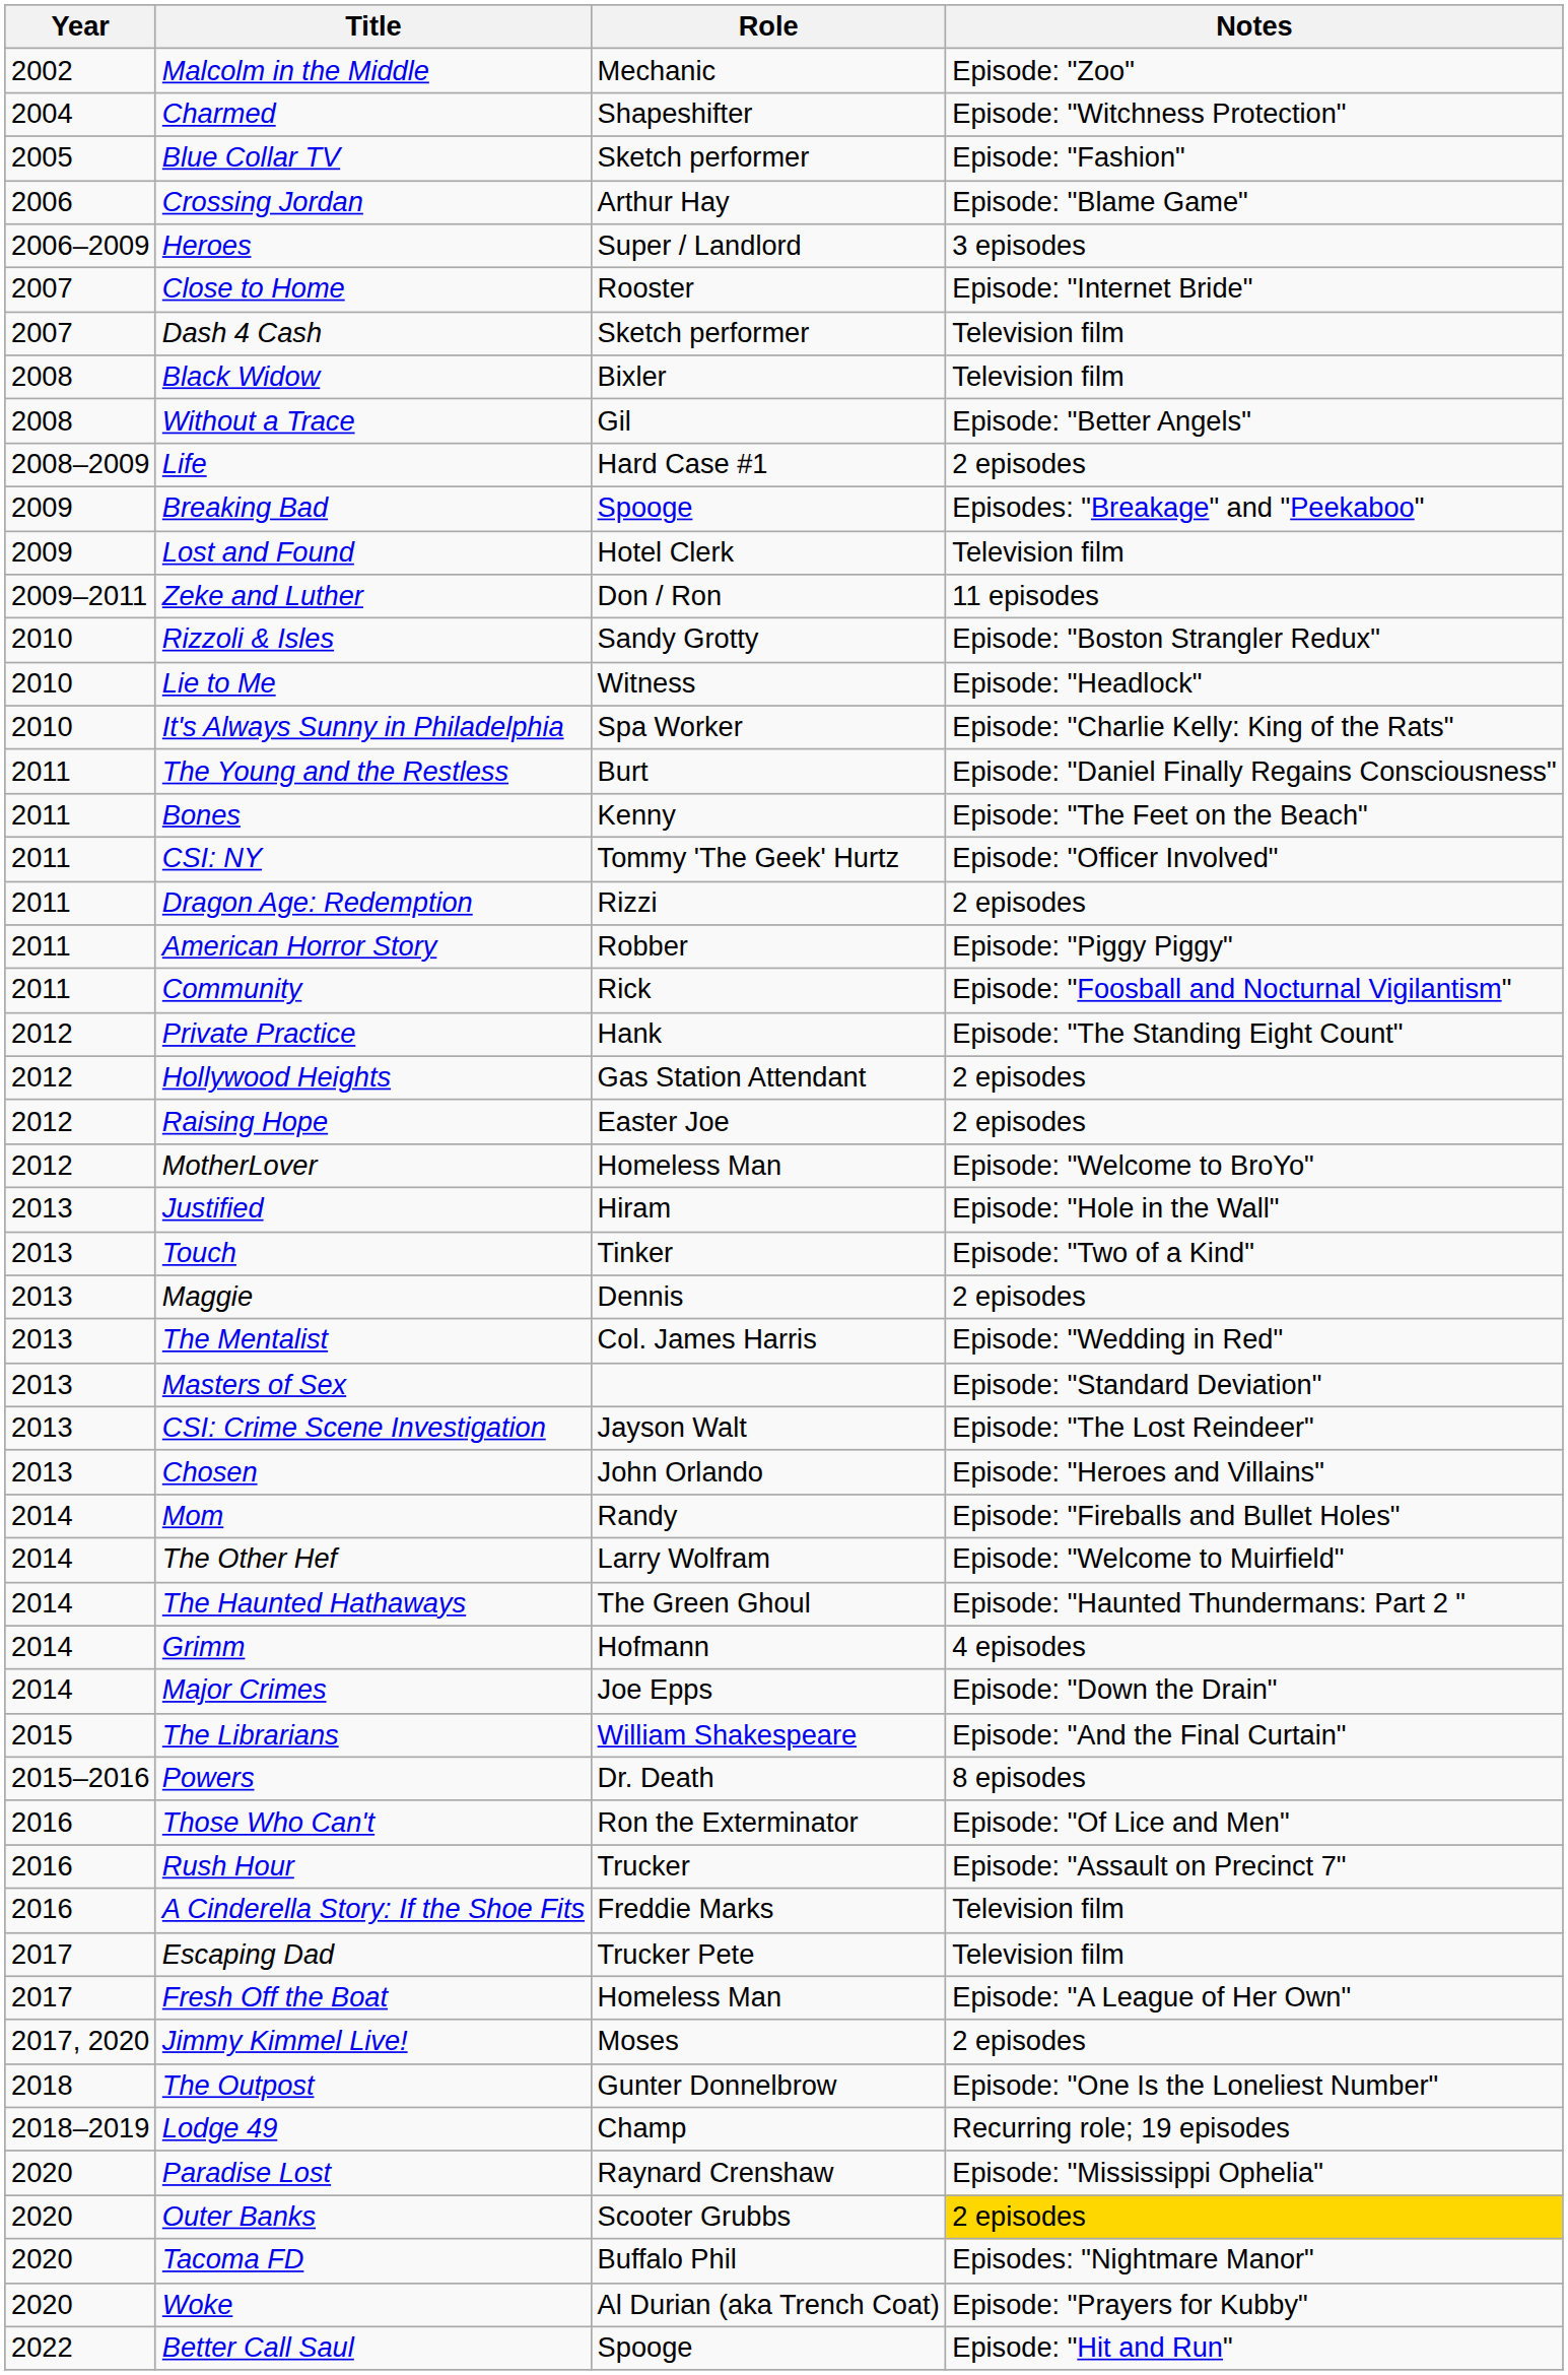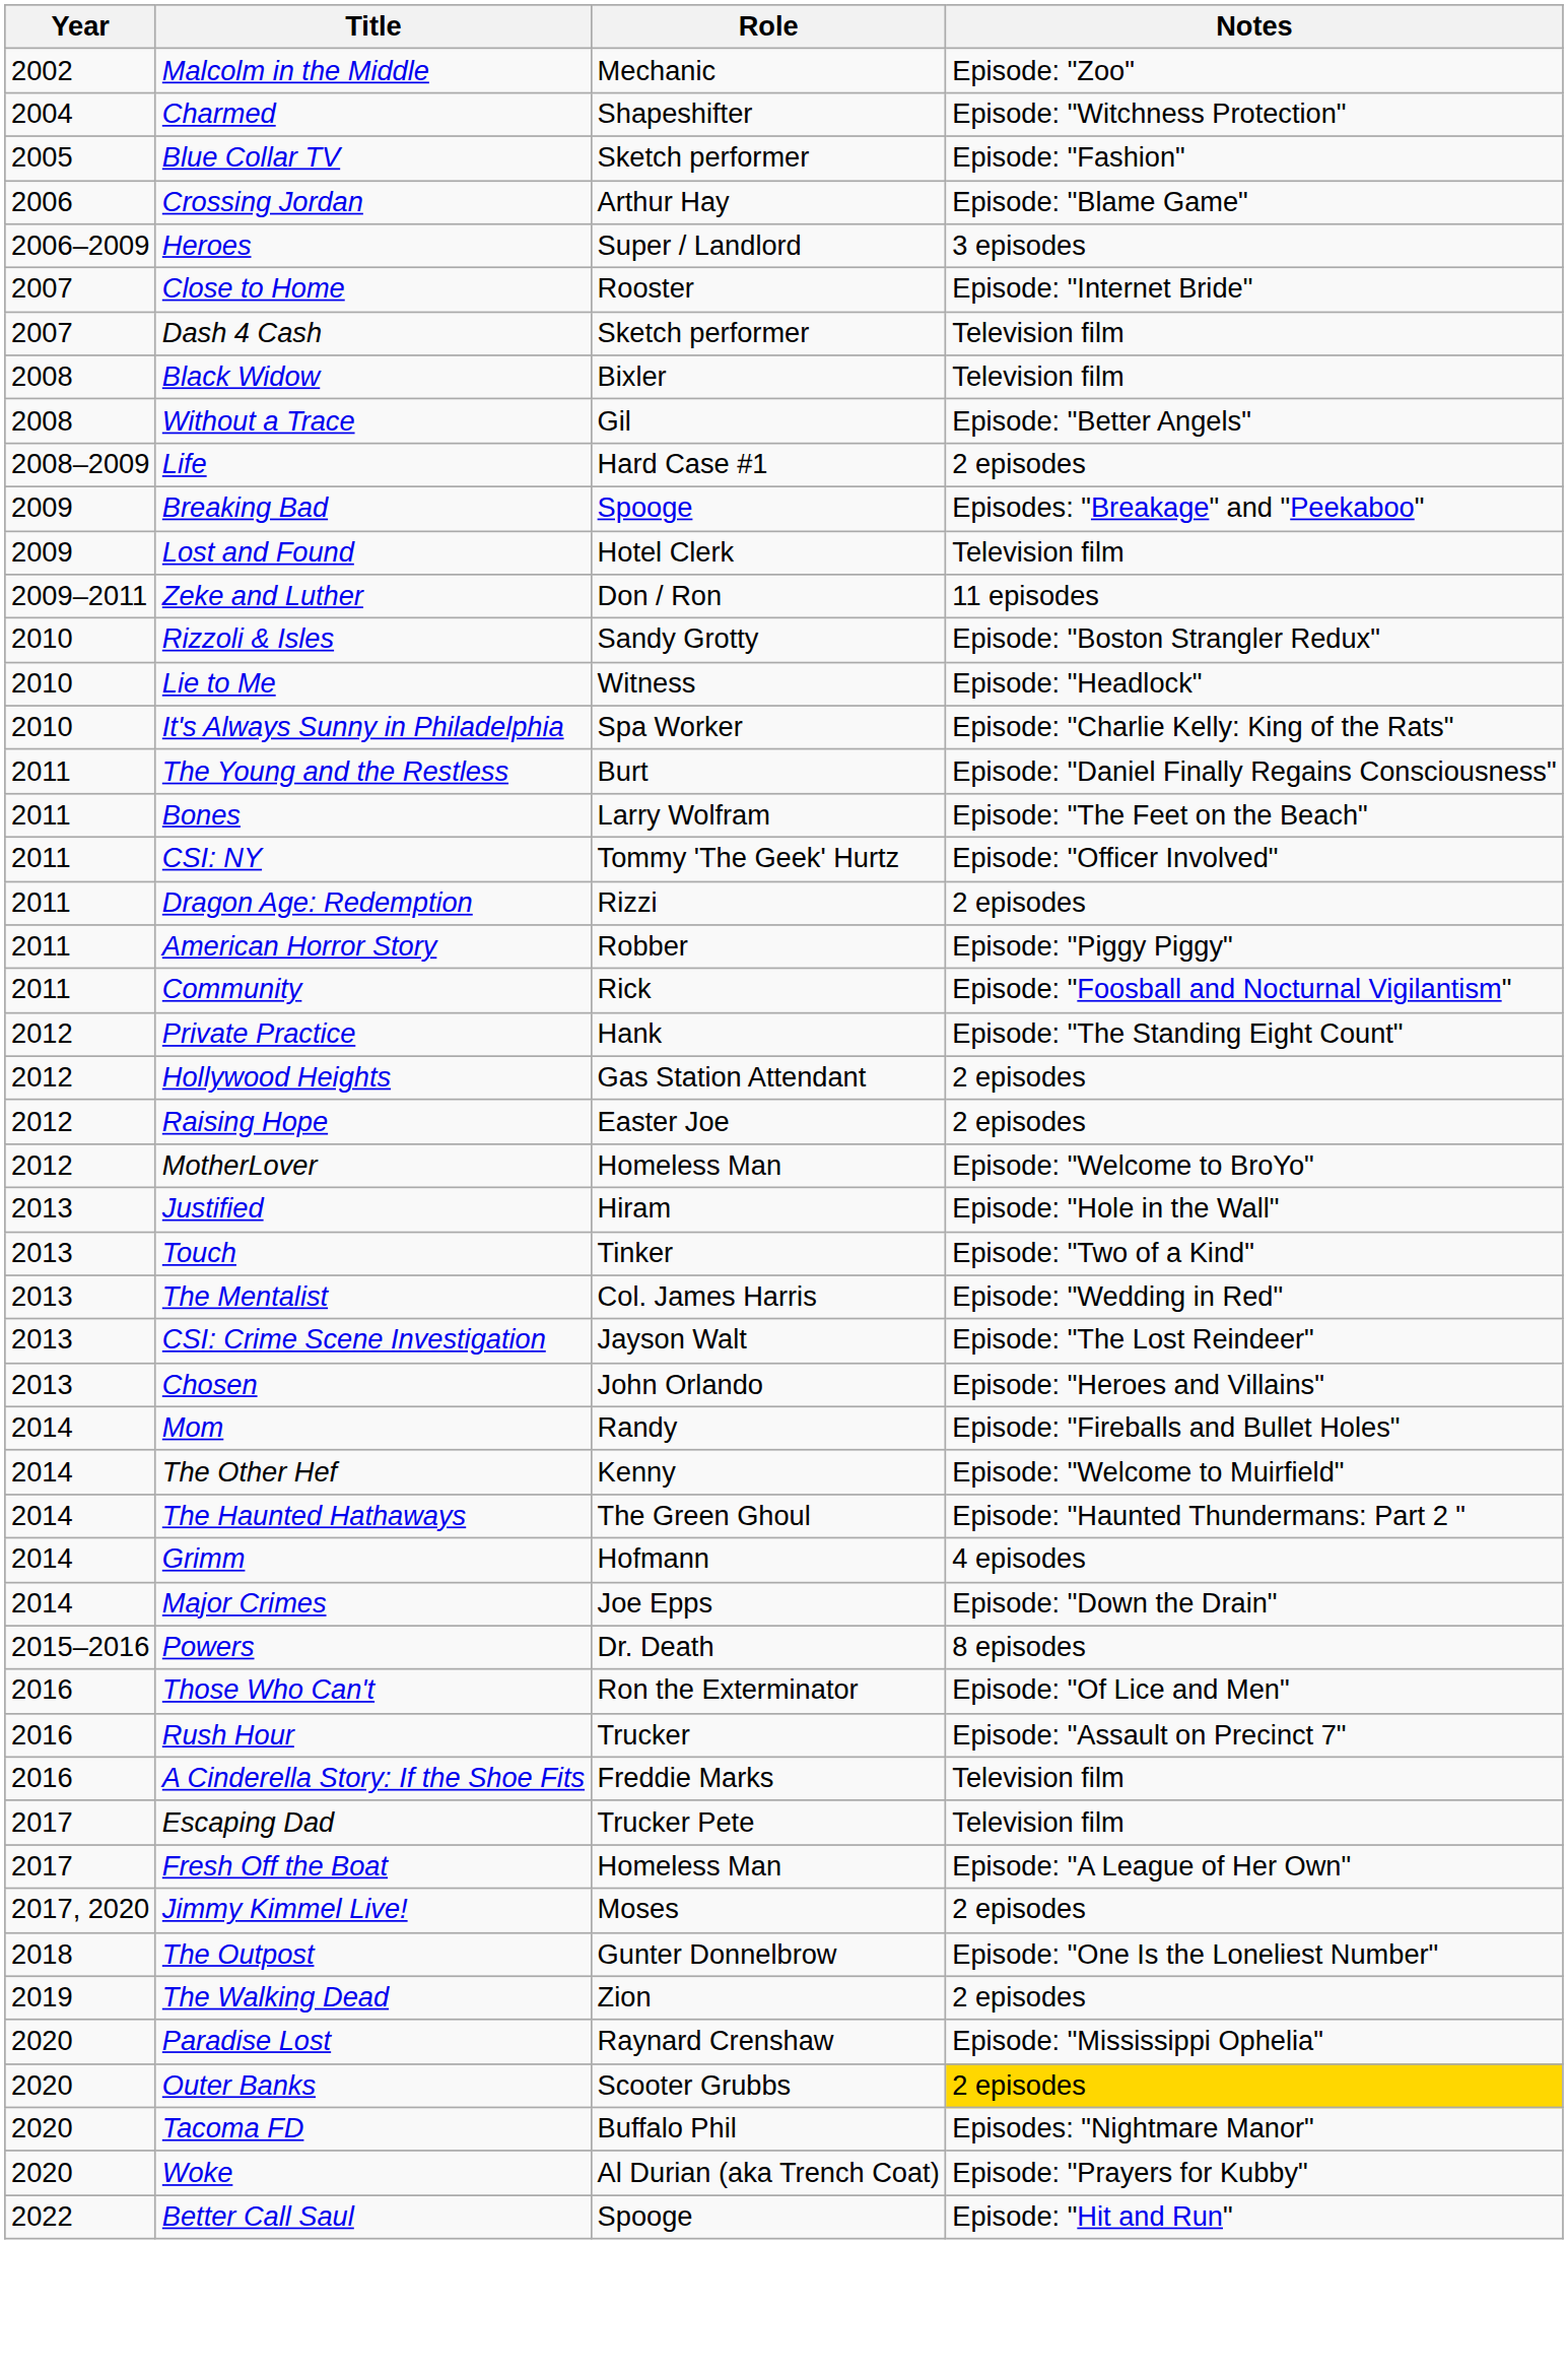 <table class="wikitable">
 <tr>
 <th>Year</th>
 <th>Title</th>
 <th>Role</th>
 <th>Notes</th>
 </tr>
 <tr>
 <td>2002</td>
 <td><em><a href='#'>Malcolm in the Middle</a></em></td>
 <td>Mechanic</td>
 <td>Episode: "Zoo"</td>
 </tr>
 <tr>
 <td>2004</td>
 <td><em><a href='#'>Charmed</a></em></td>
 <td>Shapeshifter</td>
 <td>Episode: "Witchness Protection"</td>
 </tr>
 <tr>
 <td>2005</td>
 <td><em><a href='#'>Blue Collar TV</a></em></td>
 <td>Sketch performer</td>
 <td>Episode: "Fashion"</td>
 </tr>
 <tr>
 <td>2006</td>
 <td><em><a href='#'>Crossing Jordan</a></em></td>
 <td>Arthur Hay</td>
 <td>Episode: "Blame Game"</td>
 </tr>
 <tr>
 <td>2006–2009</td>
 <td><a href='#'><em>Heroes</em></a></td>
 <td>Super / Landlord</td>
 <td>3 episodes</td>
 </tr>
 <tr>
 <td>2007</td>
 <td><a href='#'><em>Close to Home</em></a></td>
 <td>Rooster</td>
 <td>Episode: "Internet Bride"</td>
 </tr>
 <tr>
 <td>2007</td>
 <td><em>Dash 4 Cash</em></td>
 <td>Sketch performer</td>
 <td>Television film</td>
 </tr>
 <tr>
 <td>2008</td>
 <td><a href='#'><em>Black Widow</em></a></td>
 <td>Bixler</td>
 <td>Television film</td>
 </tr>
 <tr>
 <td>2008</td>
 <td><em><a href='#'>Without a Trace</a></em></td>
 <td>Gil</td>
 <td>Episode: "Better Angels"</td>
 </tr>
 <tr>
 <td>2008–2009</td>
 <td><a href='#'><em>Life</em></a></td>
 <td>Hard Case #1</td>
 <td>2 episodes</td>
 </tr>
 <tr>
 <td>2009</td>
 <td><em><a href='#'>Breaking Bad</a></em></td>
 <td><a href='#'>Spooge</a></td>
 <td>Episodes: "<a href='#'>Breakage</a>" and "<a href='#'>Peekaboo</a>"</td>
 </tr>
 <tr>
 <td>2009</td>
 <td><a href='#'><em>Lost and Found</em></a></td>
 <td>Hotel Clerk</td>
 <td>Television film</td>
 </tr>
 <tr>
 <td>2009–2011</td>
 <td><em><a href='#'>Zeke and Luther</a></em></td>
 <td>Don / Ron</td>
 <td>11 episodes</td>
 </tr>
 <tr>
 <td>2010</td>
 <td><em><a href='#'>Rizzoli & Isles</a></em></td>
 <td>Sandy Grotty</td>
 <td>Episode: "Boston Strangler Redux"</td>
 </tr>
 <tr>
 <td>2010</td>
 <td><a href='#'><em>Lie to Me</em></a></td>
 <td>Witness</td>
 <td>Episode: "Headlock"</td>
 </tr>
 <tr>
 <td>2010</td>
 <td><em><a href='#'>It's Always Sunny in Philadelphia</a></em></td>
 <td>Spa Worker</td>
 <td>Episode: "Charlie Kelly: King of the Rats"</td>
 </tr>
 <tr>
 <td>2011</td>
 <td><em><a href='#'>The Young and the Restless</a></em></td>
 <td>Burt</td>
 <td>Episode: "Daniel Finally Regains Consciousness"</td>
 </tr>
 <tr>
 <td>2011</td>
 <td><a href='#'><em>Bones</em></a></td>
-<td>Kenny</td>
+<td>Larry Wolfram</td>
 <td>Episode: "The Feet on the Beach"</td>
 </tr>
 <tr>
 <td>2011</td>
 <td><em><a href='#'>CSI: NY</a></em></td>
 <td>Tommy 'The Geek' Hurtz</td>
 <td>Episode: "Officer Involved"</td>
 </tr>
 <tr>
 <td>2011</td>
 <td><em><a href='#'>Dragon Age: Redemption</a></em></td>
 <td>Rizzi</td>
 <td>2 episodes</td>
 </tr>
 <tr>
 <td>2011</td>
 <td><em><a href='#'>American Horror Story</a></em></td>
 <td>Robber</td>
 <td>Episode: "Piggy Piggy"</td>
 </tr>
 <tr>
 <td>2011</td>
 <td><a href='#'><em>Community</em></a></td>
 <td>Rick</td>
 <td>Episode: "<a href='#'>Foosball and Nocturnal Vigilantism</a>"</td>
 </tr>
 <tr>
 <td>2012</td>
 <td><a href='#'><em>Private Practice</em></a></td>
 <td>Hank</td>
 <td>Episode: "The Standing Eight Count"</td>
 </tr>
 <tr>
 <td>2012</td>
 <td><a href='#'><em>Hollywood Heights</em></a></td>
 <td>Gas Station Attendant</td>
 <td>2 episodes</td>
 </tr>
 <tr>
 <td>2012</td>
 <td><em><a href='#'>Raising Hope</a></em></td>
 <td>Easter Joe</td>
 <td>2 episodes</td>
 </tr>
 <tr>
 <td>2012</td>
 <td><em>MotherLover</em></td>
 <td>Homeless Man</td>
 <td>Episode: "Welcome to BroYo"</td>
 </tr>
 <tr>
 <td>2013</td>
 <td><a href='#'><em>Justified</em></a></td>
 <td>Hiram</td>
 <td>Episode: "Hole in the Wall"</td>
 </tr>
 <tr>
 <td>2013</td>
 <td><a href='#'><em>Touch</em></a></td>
 <td>Tinker</td>
 <td>Episode: "Two of a Kind"</td>
 </tr>
 <tr>
 <td>2013</td>
-<td><em>Maggie</em></td>
-<td>Dennis</td>
-<td>2 episodes</td>
-</tr>
-<tr>
-<td>2013</td>
 <td><em><a href='#'>The Mentalist</a></em></td>
 <td>Col. James Harris</td>
 <td>Episode: "Wedding in Red"</td>
-</tr>
-<tr>
-<td>2013</td>
-<td><em><a href='#'>Masters of Sex</a></em></td>
-<td></td>
-<td>Episode: "Standard Deviation"</td>
 </tr>
 <tr>
 <td>2013</td>
 <td><em><a href='#'>CSI: Crime Scene Investigation</a></em></td>
 <td>Jayson Walt</td>
 <td>Episode: "The Lost Reindeer"</td>
 </tr>
 <tr>
 <td>2013</td>
 <td><a href='#'><em>Chosen</em></a></td>
 <td>John Orlando</td>
 <td>Episode: "Heroes and Villains"</td>
 </tr>
 <tr>
 <td>2014</td>
 <td><a href='#'><em>Mom</em></a></td>
 <td>Randy</td>
 <td>Episode: "Fireballs and Bullet Holes"</td>
 </tr>
 <tr>
 <td>2014</td>
 <td><em>The Other Hef</em></td>
-<td>Larry Wolfram</td>
+<td>Kenny</td>
 <td>Episode: "Welcome to Muirfield"</td>
 </tr>
 <tr>
 <td>2014</td>
 <td><em><a href='#'>The Haunted Hathaways</a></em></td>
 <td>The Green Ghoul</td>
 <td>Episode: "Haunted Thundermans: Part 2 "</td>
 </tr>
 <tr>
 <td>2014</td>
 <td><a href='#'><em>Grimm</em></a></td>
 <td>Hofmann</td>
 <td>4 episodes</td>
 </tr>
 <tr>
 <td>2014</td>
 <td><a href='#'><em>Major Crimes</em></a></td>
 <td>Joe Epps</td>
 <td>Episode: "Down the Drain"</td>
-</tr>
-<tr>
-<td>2015</td>
-<td><a href='#'><em>The Librarians</em></a></td>
-<td><a href='#'>William Shakespeare</a></td>
-<td>Episode: "And the Final Curtain"</td>
 </tr>
 <tr>
 <td>2015–2016</td>
 <td><a href='#'><em>Powers</em></a></td>
 <td>Dr. Death</td>
 <td>8 episodes</td>
 </tr>
 <tr>
 <td>2016</td>
 <td><em><a href='#'>Those Who Can't</a></em></td>
 <td>Ron the Exterminator</td>
 <td>Episode: "Of Lice and Men"</td>
 </tr>
 <tr>
 <td>2016</td>
 <td><a href='#'><em>Rush Hour</em></a></td>
 <td>Trucker</td>
 <td>Episode: "Assault on Precinct 7"</td>
 </tr>
 <tr>
 <td>2016</td>
 <td><em><a href='#'>A Cinderella Story: If the Shoe Fits</a></em></td>
 <td>Freddie Marks</td>
 <td>Television film</td>
 </tr>
 <tr>
 <td>2017</td>
 <td><em>Escaping Dad</em></td>
 <td>Trucker Pete</td>
 <td>Television film</td>
 </tr>
 <tr>
 <td>2017</td>
 <td><em><a href='#'>Fresh Off the Boat</a></em></td>
 <td>Homeless Man</td>
 <td>Episode: "A League of Her Own"</td>
 </tr>
 <tr>
 <td>2017, 2020</td>
 <td><em><a href='#'>Jimmy Kimmel Live!</a></em></td>
 <td>Moses</td>
 <td>2 episodes</td>
 </tr>
 <tr>
 <td>2018</td>
 <td><a href='#'><em>The Outpost</em></a></td>
 <td>Gunter Donnelbrow</td>
 <td>Episode: "One Is the Loneliest Number"</td>
 </tr>
 <tr>
-<td>2018–2019</td>
-<td><em><a href='#'>Lodge 49</a></em></td>
-<td>Champ</td>
-<td>Recurring role; 19 episodes</td>
+<td>2019</td>
+<td><em><a href='#'>The Walking Dead</a></em></td>
+<td>Zion</td>
+<td>2 episodes</td>
 </tr>
 <tr>
 <td>2020</td>
 <td><a href='#'><em>Paradise Lost</em></a></td>
 <td>Raynard Crenshaw</td>
 <td>Episode: "Mississippi Ophelia"</td>
 </tr>
 <tr>
 <td>2020</td>
 <td><a href='#'><em>Outer Banks</em></a></td>
 <td>Scooter Grubbs</td>
 <td style="background: gold;">2 episodes</td>
 </tr>
 <tr>
 <td>2020</td>
 <td><em><a href='#'>Tacoma FD</a></em></td>
 <td>Buffalo Phil</td>
 <td>Episodes: "Nightmare Manor"</td>
 </tr>
 <tr>
 <td>2020</td>
 <td><a href='#'><em>Woke</em></a></td>
 <td>Al Durian (aka Trench Coat)</td>
 <td>Episode: "Prayers for Kubby"</td>
 </tr>
 <tr>
 <td>2022</td>
 <td><em><a href='#'>Better Call Saul</a></em></td>
 <td>Spooge</td>
 <td>Episode: "<a href='#'>Hit and Run</a>"</td>
 </tr>
 </table>
